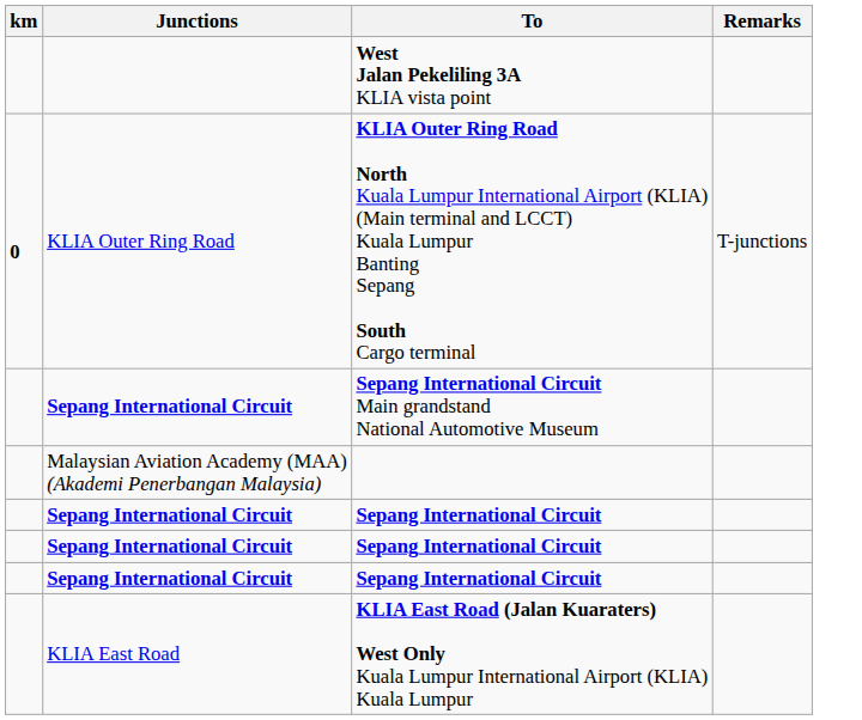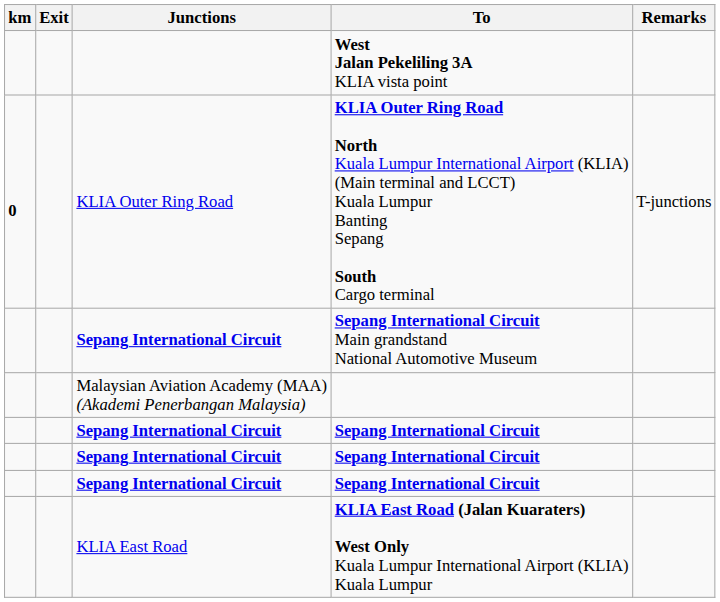 <table class="wikitable">
 <tr>
 <th>km</th>
+<th>Exit</th>
 <th>Junctions</th>
 <th>To</th>
 <th>Remarks</th>
 </tr>
 <tr>
 <td></td>
 <td></td>
+<td></td>
 <td><strong>West</strong><br><strong>Jalan Pekeliling  3A</strong><br> KLIA vista point</td>
 <td></td>
 </tr>
 <tr>
 <td><br><strong>0</strong></td>
+<td></td>
 <td><a href='#'>KLIA Outer Ring Road</a></td>
 <td> <strong><a href='#'>KLIA Outer Ring Road</a></strong><br><br><strong>North</strong><br> <a href='#'>Kuala Lumpur International Airport</a> (KLIA) <br>(Main terminal and LCCT)<br> Kuala Lumpur<br> Banting<br>  Sepang<br><br><strong>South</strong><br>Cargo terminal</td>
 <td>T-junctions</td>
 </tr>
 <tr>
+<td></td>
 <td></td>
 <td><strong><a href='#'>Sepang International Circuit</a></strong></td>
 <td><strong><a href='#'>Sepang International Circuit</a></strong><br>Main grandstand<br>National Automotive Museum<br></td>
 <td></td>
 </tr>
 <tr>
 <td></td>
+<td></td>
 <td>Malaysian Aviation Academy (MAA)<br><em>(Akademi Penerbangan Malaysia)</em></td>
 <td></td>
 <td></td>
 </tr>
 <tr>
+<td></td>
 <td></td>
 <td><strong><a href='#'>Sepang International Circuit</a></strong></td>
 <td><strong><a href='#'>Sepang International Circuit</a></strong><br></td>
 <td></td>
 </tr>
 <tr>
 <td></td>
-<td><strong><a href='#'>Sepang International Circuit</a></strong></td>
-<td><strong><a href='#'>Sepang International Circuit</a></strong><br></td>
-<td></td>
-</tr>
-<tr>
 <td></td>
 <td><strong><a href='#'>Sepang International Circuit</a></strong></td>
 <td><strong><a href='#'>Sepang International Circuit</a></strong><br></td>
 <td></td>
 </tr>
 <tr>
 <td></td>
+<td></td>
+<td><strong><a href='#'>Sepang International Circuit</a></strong></td>
+<td><strong><a href='#'>Sepang International Circuit</a></strong><br></td>
+<td></td>
+</tr>
+<tr>
+<td></td>
+<td></td>
 <td><a href='#'>KLIA East Road</a></td>
 <td> <strong><a href='#'>KLIA East Road</a> (Jalan Kuaraters)</strong><br><br><strong>West Only</strong><br> Kuala Lumpur International Airport (KLIA) <br> Kuala Lumpur</td>
 <td></td>
 </tr>
 </table>
